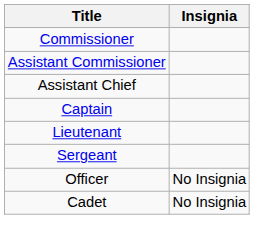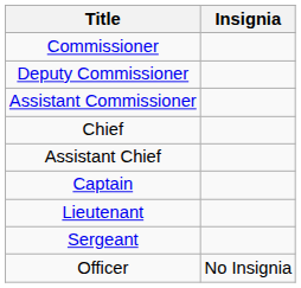 <table class="wikitable" style="text-align:center;">
 <tr>
 <th>Title</th>
 <th>Insignia</th>
 </tr>
 <tr>
 <td><a href='#'>Commissioner</a></td>
 <td><br></td>
 </tr>
 <tr>
+<td><a href='#'>Deputy Commissioner</a></td>
+<td></td>
+</tr>
+<tr>
 <td><a href='#'>Assistant Commissioner</a></td>
+<td></td>
+</tr>
+<tr>
+<td>Chief</td>
 <td></td>
 </tr>
 <tr>
 <td>Assistant Chief</td>
 <td></td>
 </tr>
 <tr>
 <td><a href='#'>Captain</a></td>
 <td></td>
 </tr>
 <tr>
 <td><a href='#'>Lieutenant</a></td>
 <td></td>
 </tr>
 <tr>
 <td><a href='#'>Sergeant</a></td>
 <td></td>
 </tr>
 <tr>
 <td>Officer</td>
 <td>No Insignia</td>
 </tr>
-<tr>
-<td>Cadet</td>
-<td>No Insignia</td>
-</tr>
 </table>
